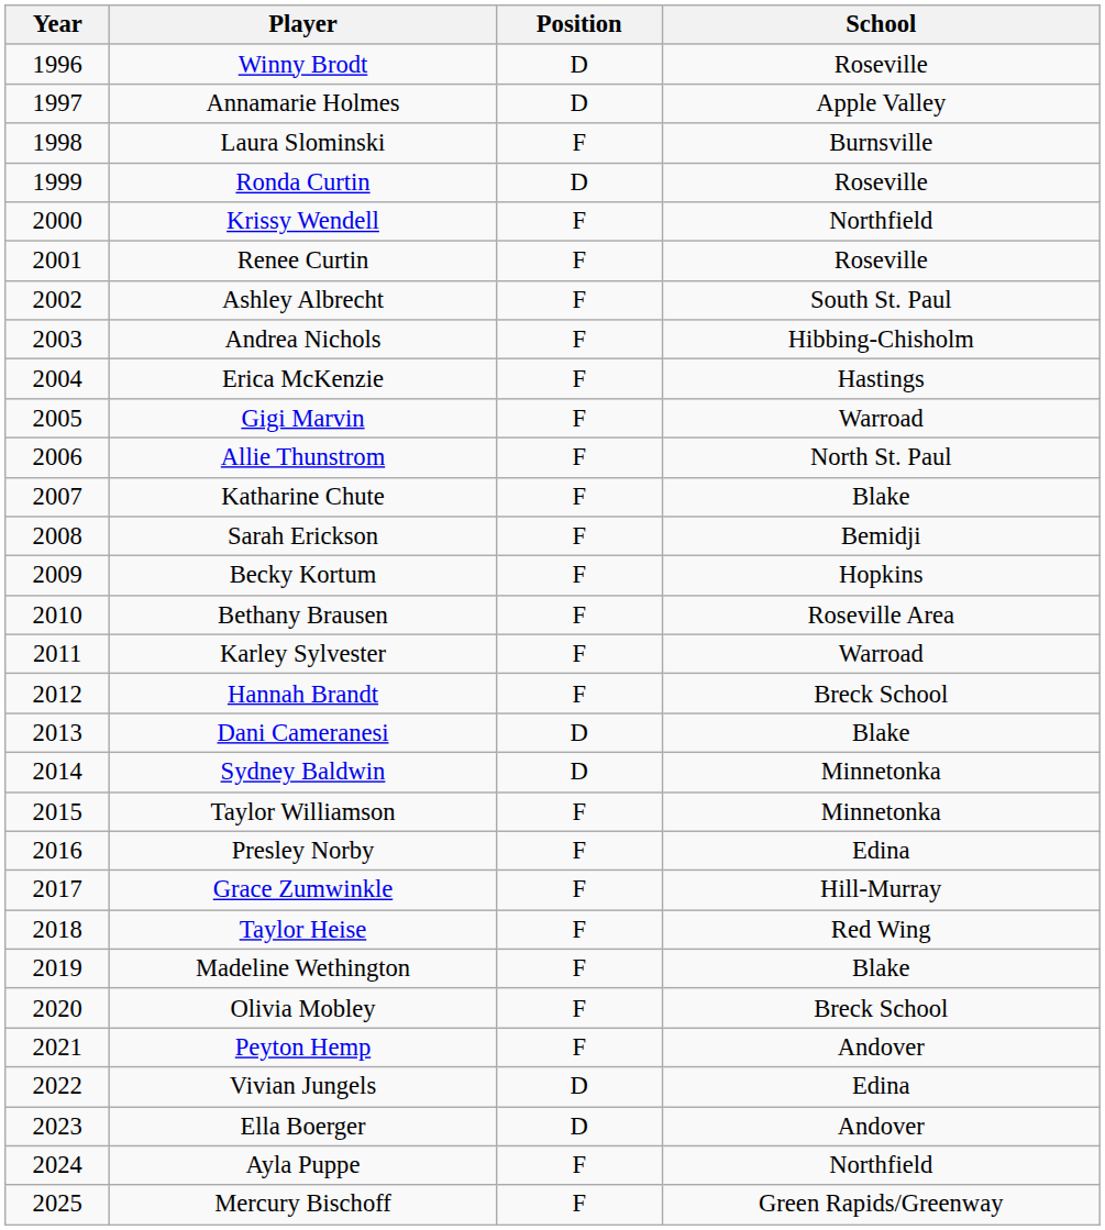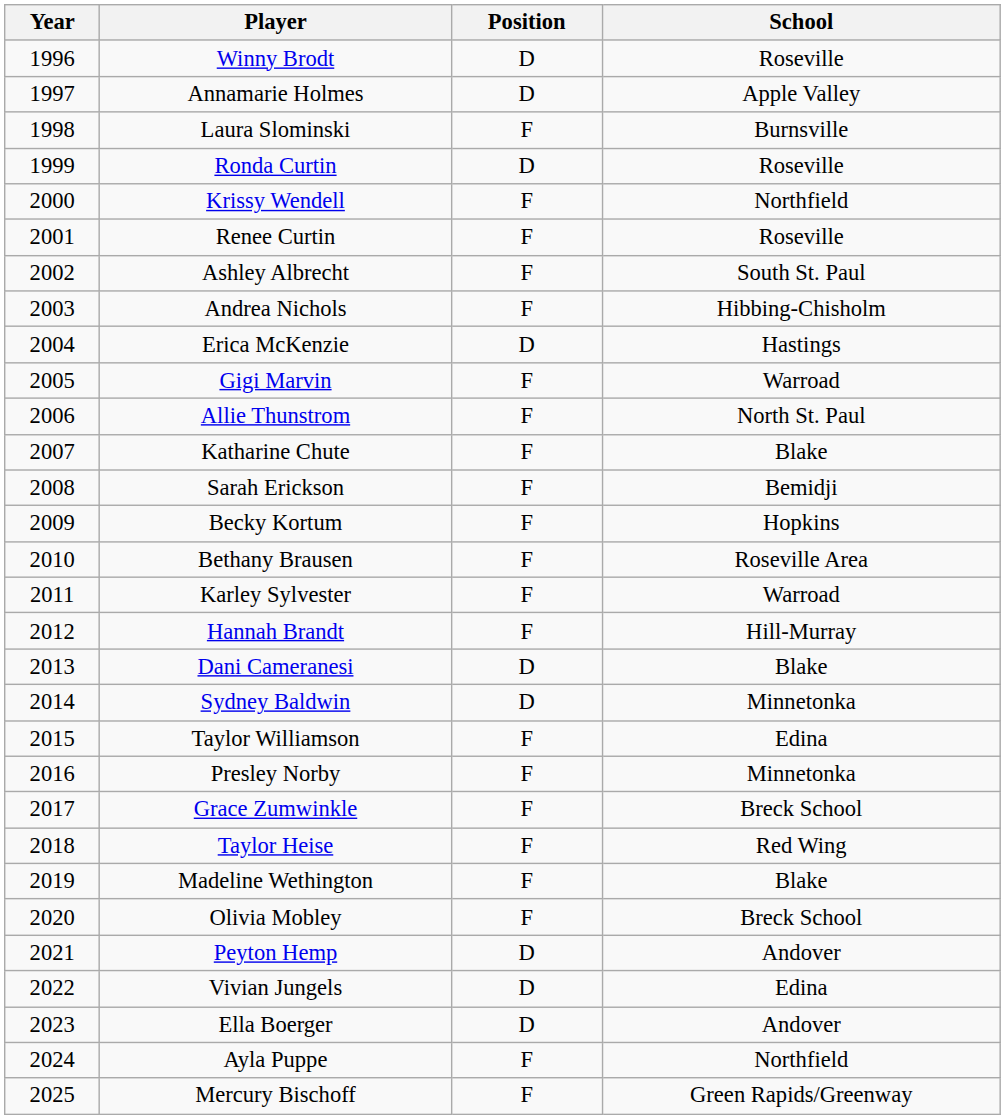 <table class="wikitable sortable" width="80%" style="text-align:center;">
 <tr align="center">
 <th><strong>Year</strong></th>
 <th><strong>Player</strong></th>
 <th><strong>Position</strong></th>
 <th><strong>School</strong></th>
 </tr>
 <tr>
 <td>1996</td>
 <td><a href='#'>Winny Brodt</a></td>
 <td>D</td>
 <td>Roseville</td>
 </tr>
 <tr>
 <td>1997</td>
 <td>Annamarie Holmes</td>
 <td>D</td>
 <td>Apple Valley</td>
 </tr>
 <tr>
 <td>1998</td>
 <td>Laura Slominski</td>
 <td>F</td>
 <td>Burnsville</td>
 </tr>
 <tr>
 <td>1999</td>
 <td><a href='#'>Ronda Curtin</a></td>
 <td>D</td>
 <td>Roseville</td>
 </tr>
 <tr>
 <td>2000</td>
 <td><a href='#'>Krissy Wendell</a></td>
 <td>F</td>
 <td>Northfield</td>
 </tr>
 <tr>
 <td>2001</td>
 <td>Renee Curtin</td>
 <td>F</td>
 <td>Roseville</td>
 </tr>
 <tr>
 <td>2002</td>
 <td>Ashley Albrecht</td>
 <td>F</td>
 <td>South St. Paul</td>
 </tr>
 <tr>
 <td>2003</td>
 <td>Andrea Nichols</td>
 <td>F</td>
 <td>Hibbing-Chisholm</td>
 </tr>
 <tr>
 <td>2004</td>
 <td>Erica McKenzie</td>
-<td>F</td>
+<td>D</td>
 <td>Hastings</td>
 </tr>
 <tr>
 <td>2005</td>
 <td><a href='#'>Gigi Marvin</a></td>
 <td>F</td>
 <td>Warroad</td>
 </tr>
 <tr>
 <td>2006</td>
 <td><a href='#'>Allie Thunstrom</a></td>
 <td>F</td>
 <td>North St. Paul</td>
 </tr>
 <tr>
 <td>2007</td>
 <td>Katharine Chute</td>
 <td>F</td>
 <td>Blake</td>
 </tr>
 <tr>
 <td>2008</td>
 <td>Sarah Erickson</td>
 <td>F</td>
 <td>Bemidji</td>
 </tr>
 <tr>
 <td>2009</td>
 <td>Becky Kortum</td>
 <td>F</td>
 <td>Hopkins</td>
 </tr>
 <tr>
 <td>2010</td>
 <td>Bethany Brausen</td>
 <td>F</td>
 <td>Roseville Area</td>
 </tr>
 <tr>
 <td>2011</td>
 <td>Karley Sylvester</td>
 <td>F</td>
 <td>Warroad</td>
 </tr>
 <tr>
 <td>2012</td>
 <td><a href='#'>Hannah Brandt</a></td>
 <td>F</td>
-<td>Breck School</td>
+<td>Hill-Murray</td>
 </tr>
 <tr>
 <td>2013</td>
 <td><a href='#'>Dani Cameranesi</a></td>
 <td>D</td>
 <td>Blake</td>
 </tr>
 <tr>
 <td>2014</td>
 <td><a href='#'>Sydney Baldwin</a></td>
 <td>D</td>
 <td>Minnetonka</td>
 </tr>
 <tr>
 <td>2015</td>
 <td>Taylor Williamson</td>
 <td>F</td>
-<td>Minnetonka</td>
+<td>Edina</td>
 </tr>
 <tr>
 <td>2016</td>
 <td>Presley Norby</td>
 <td>F</td>
-<td>Edina</td>
+<td>Minnetonka</td>
 </tr>
 <tr>
 <td>2017</td>
 <td><a href='#'>Grace Zumwinkle</a></td>
 <td>F</td>
-<td>Hill-Murray</td>
+<td>Breck School</td>
 </tr>
 <tr>
 <td>2018</td>
 <td><a href='#'>Taylor Heise</a></td>
 <td>F</td>
 <td>Red Wing</td>
 </tr>
 <tr>
 <td>2019</td>
 <td>Madeline Wethington</td>
 <td>F</td>
 <td>Blake</td>
 </tr>
 <tr>
 <td>2020</td>
 <td>Olivia Mobley</td>
 <td>F</td>
 <td>Breck School</td>
 </tr>
 <tr>
 <td>2021</td>
 <td><a href='#'>Peyton Hemp</a></td>
-<td>F</td>
+<td>D</td>
 <td>Andover</td>
 </tr>
 <tr>
 <td>2022</td>
 <td>Vivian Jungels</td>
 <td>D</td>
 <td>Edina</td>
 </tr>
 <tr>
 <td>2023</td>
 <td>Ella Boerger</td>
 <td>D</td>
 <td>Andover</td>
 </tr>
 <tr>
 <td>2024</td>
 <td>Ayla Puppe</td>
 <td>F</td>
 <td>Northfield</td>
 </tr>
 <tr>
 <td>2025</td>
 <td>Mercury Bischoff</td>
 <td>F</td>
 <td>Green Rapids/Greenway</td>
 </tr>
 </table>
